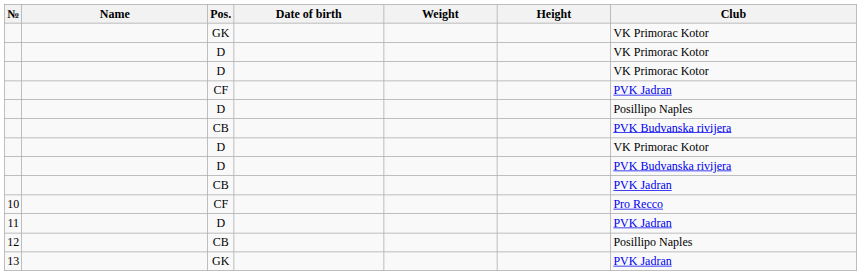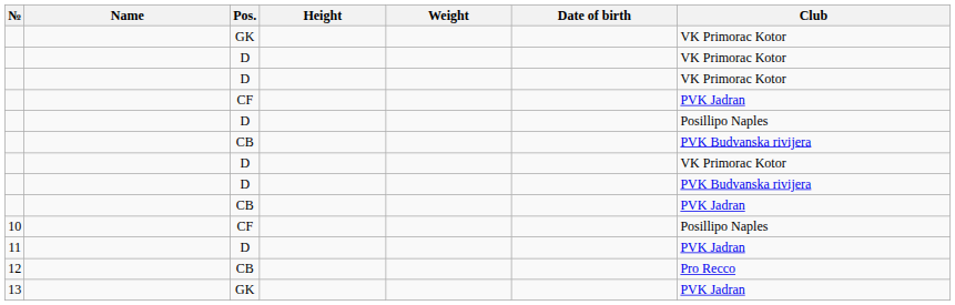 <table class="wikitable sortable" style="font-size:100%; text-align:center;">
 <tr>
 <th>№</th>
 <th style="width:15em;text-align:center;">Name</th>
 <th>Pos.</th>
+<th style="width:9em">Height</th>
+<th style="width:9em">Weight</th>
 <th style="width:12em">Date of birth</th>
-<th style="width:9em">Weight</th>
-<th style="width:9em">Height</th>
 <th style="width:20em">Club</th>
 </tr>
 <tr>
 <td></td>
 <td style="text-align:left;"></td>
 <td>GK</td>
-<td style="text-align:right;"></td>
 <td></td>
 <td></td>
+<td style="text-align:right;"></td>
 <td style="text-align:left;"> VK Primorac Kotor</td>
 </tr>
 <tr>
 <td></td>
 <td style="text-align:left;"></td>
 <td>D</td>
-<td style="text-align:right;"></td>
 <td></td>
 <td></td>
+<td style="text-align:right;"></td>
 <td style="text-align:left;"> VK Primorac Kotor</td>
 </tr>
 <tr>
 <td></td>
 <td style="text-align:left;"></td>
 <td>D</td>
-<td style="text-align:right;"></td>
 <td></td>
 <td></td>
+<td style="text-align:right;"></td>
 <td style="text-align:left;"> VK Primorac Kotor</td>
 </tr>
 <tr>
 <td></td>
 <td style="text-align:left;"></td>
 <td>CF</td>
-<td style="text-align:right;"></td>
 <td></td>
 <td></td>
+<td style="text-align:right;"></td>
 <td style="text-align:left;"> <a href='#'>PVK Jadran</a></td>
 </tr>
 <tr>
 <td></td>
 <td style="text-align:left;"></td>
 <td>D</td>
-<td style="text-align:right;"></td>
 <td></td>
 <td></td>
+<td style="text-align:right;"></td>
 <td style="text-align:left;"> Posillipo Naples</td>
 </tr>
 <tr>
 <td></td>
 <td style="text-align:left;"></td>
 <td>CB</td>
-<td style="text-align:right;"></td>
 <td></td>
 <td></td>
+<td style="text-align:right;"></td>
 <td style="text-align:left;"> <a href='#'>PVK Budvanska rivijera</a></td>
 </tr>
 <tr>
 <td></td>
 <td style="text-align:left;"></td>
 <td>D</td>
-<td style="text-align:right;"></td>
 <td></td>
 <td></td>
+<td style="text-align:right;"></td>
 <td style="text-align:left;"> VK Primorac Kotor</td>
 </tr>
 <tr>
 <td></td>
 <td style="text-align:left;"></td>
 <td>D</td>
-<td style="text-align:right;"></td>
 <td></td>
 <td></td>
+<td style="text-align:right;"></td>
 <td style="text-align:left;"> <a href='#'>PVK Budvanska rivijera</a></td>
 </tr>
 <tr>
 <td></td>
 <td style="text-align:left;"></td>
 <td>CB</td>
-<td style="text-align:right;"></td>
 <td></td>
 <td></td>
+<td style="text-align:right;"></td>
 <td style="text-align:left;"> <a href='#'>PVK Jadran</a></td>
 </tr>
 <tr>
 <td>10</td>
 <td style="text-align:left;"></td>
 <td>CF</td>
-<td style="text-align:right;"></td>
 <td></td>
 <td></td>
-<td style="text-align:left;"> <a href='#'>Pro Recco</a></td>
+<td style="text-align:right;"></td>
+<td style="text-align:left;"> Posillipo Naples</td>
 </tr>
 <tr>
 <td>11</td>
 <td style="text-align:left;"></td>
 <td>D</td>
-<td style="text-align:right;"></td>
 <td></td>
 <td></td>
+<td style="text-align:right;"></td>
 <td style="text-align:left;"> <a href='#'>PVK Jadran</a></td>
 </tr>
 <tr>
 <td>12</td>
 <td style="text-align:left;"></td>
 <td>CB</td>
-<td style="text-align:right;"></td>
 <td></td>
 <td></td>
-<td style="text-align:left;"> Posillipo Naples</td>
+<td style="text-align:right;"></td>
+<td style="text-align:left;"> <a href='#'>Pro Recco</a></td>
 </tr>
 <tr>
 <td>13</td>
 <td style="text-align:left;"></td>
 <td>GK</td>
-<td style="text-align:right;"></td>
 <td></td>
 <td></td>
+<td style="text-align:right;"></td>
 <td style="text-align:left;"> <a href='#'>PVK Jadran</a></td>
 </tr>
 </table>
